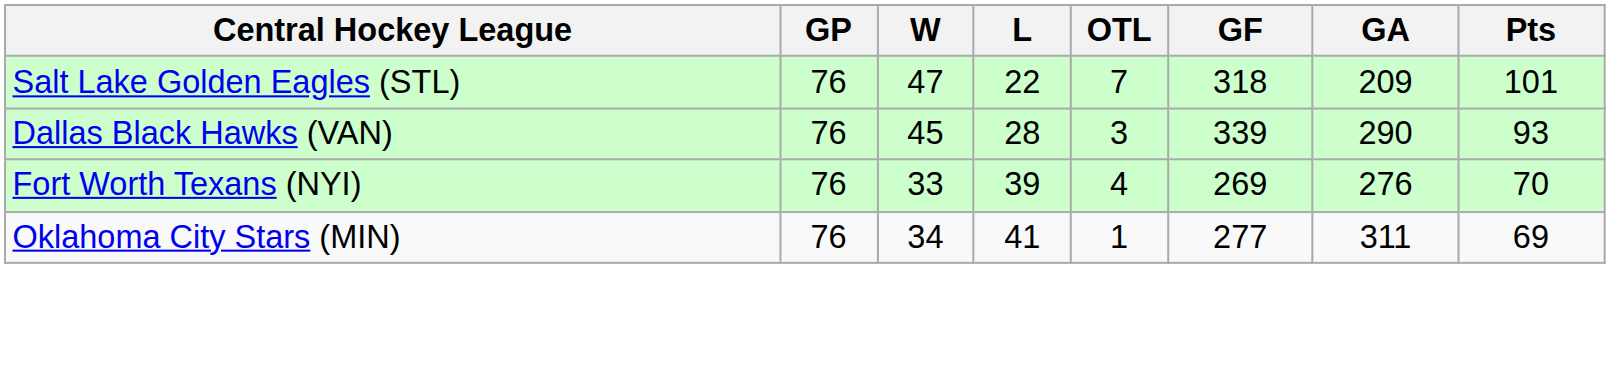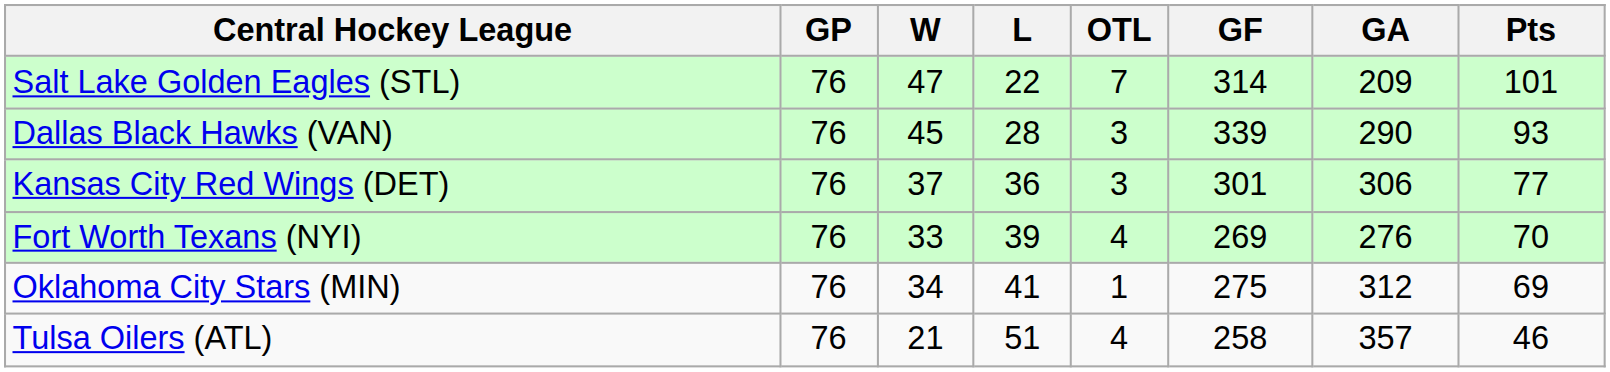 <table class="wikitable">
 <tr>
 <th width="40%" bgcolor="#e0e0e0">Central Hockey League</th>
 <th width="5%" bgcolor="#e0e0e0">GP</th>
 <th width="5%" bgcolor="#e0e0e0">W</th>
 <th width="5%" bgcolor="#e0e0e0">L</th>
 <th width="5%" bgcolor="#e0e0e0">OTL</th>
 <th width="7.5%" bgcolor="#e0e0e0">GF</th>
 <th width="7.5%" bgcolor="#e0e0e0">GA</th>
 <th width="7.5%" bgcolor="#e0e0e0">Pts</th>
 </tr>
 <tr align="center" bgcolor="#CCFFCC">
 <td align="left"><a href='#'>Salt Lake Golden Eagles</a> (STL)</td>
 <td>76</td>
 <td>47</td>
 <td>22</td>
 <td>7</td>
-<td>318</td>
+<td>314</td>
 <td>209</td>
 <td>101</td>
 </tr>
 <tr align="center" bgcolor="#CCFFCC">
 <td align="left"><a href='#'>Dallas Black Hawks</a> (VAN)</td>
 <td>76</td>
 <td>45</td>
 <td>28</td>
 <td>3</td>
 <td>339</td>
 <td>290</td>
 <td>93</td>
+</tr>
+<tr align="center" bgcolor="#CCFFCC">
+<td align="left"><a href='#'>Kansas City Red Wings</a> (DET)</td>
+<td>76</td>
+<td>37</td>
+<td>36</td>
+<td>3</td>
+<td>301</td>
+<td>306</td>
+<td>77</td>
 </tr>
 <tr align="center" bgcolor="#CCFFCC">
 <td align="left"><a href='#'>Fort Worth Texans</a> (NYI)</td>
 <td>76</td>
 <td>33</td>
 <td>39</td>
 <td>4</td>
 <td>269</td>
 <td>276</td>
 <td>70</td>
 </tr>
 <tr align="center">
 <td align="left"><a href='#'>Oklahoma City Stars</a> (MIN)</td>
 <td>76</td>
 <td>34</td>
 <td>41</td>
 <td>1</td>
-<td>277</td>
-<td>311</td>
+<td>275</td>
+<td>312</td>
 <td>69</td>
 </tr>
+<tr align="center">
+<td align="left"><a href='#'>Tulsa Oilers</a> (ATL)</td>
+<td>76</td>
+<td>21</td>
+<td>51</td>
+<td>4</td>
+<td>258</td>
+<td>357</td>
+<td>46</td>
+</tr>
 </table>
